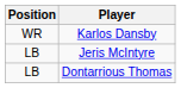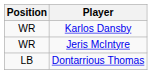 <table class="wikitable" style="text-align:center">
 <tr>
 <th>Position</th>
 <th>Player</th>
 </tr>
 <tr>
 <td>WR</td>
 <td><a href='#'>Karlos Dansby</a></td>
 </tr>
 <tr>
-<td>LB</td>
+<td>WR</td>
 <td><a href='#'>Jeris McIntyre</a></td>
 </tr>
 <tr>
 <td>LB</td>
 <td><a href='#'>Dontarrious Thomas</a></td>
 </tr>
 </table>
